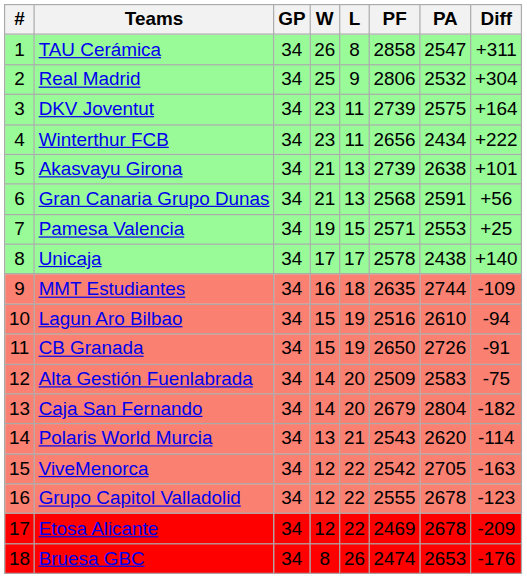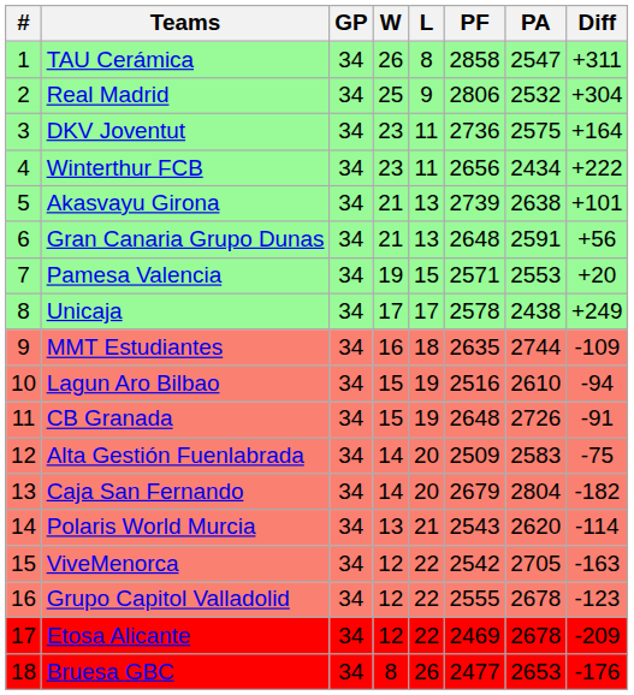 <table class="wikitable" style="text-align: center;">
 <tr>
 <th>#</th>
 <th>Teams</th>
 <th>GP</th>
 <th>W</th>
 <th>L</th>
 <th>PF</th>
 <th>PA</th>
 <th>Diff</th>
 </tr>
 <tr bgcolor=98fb98>
 <td>1</td>
 <td align="left"><a href='#'>TAU Cerámica</a></td>
 <td>34</td>
 <td>26</td>
 <td>8</td>
 <td>2858</td>
 <td>2547</td>
 <td>+311</td>
 </tr>
 <tr bgcolor=98fb98>
 <td>2</td>
 <td align="left"><a href='#'>Real Madrid</a></td>
 <td>34</td>
 <td>25</td>
 <td>9</td>
 <td>2806</td>
 <td>2532</td>
 <td>+304</td>
 </tr>
 <tr bgcolor=98fb98>
 <td>3</td>
 <td align="left"><a href='#'>DKV Joventut</a></td>
 <td>34</td>
 <td>23</td>
 <td>11</td>
-<td>2739</td>
+<td>2736</td>
 <td>2575</td>
 <td>+164</td>
 </tr>
 <tr bgcolor=98fb98>
 <td>4</td>
 <td align="left"><a href='#'>Winterthur FCB</a></td>
 <td>34</td>
 <td>23</td>
 <td>11</td>
 <td>2656</td>
 <td>2434</td>
 <td>+222</td>
 </tr>
 <tr bgcolor=98fb98>
 <td>5</td>
 <td align="left"><a href='#'>Akasvayu Girona</a></td>
 <td>34</td>
 <td>21</td>
 <td>13</td>
 <td>2739</td>
 <td>2638</td>
 <td>+101</td>
 </tr>
 <tr bgcolor=98fb98>
 <td>6</td>
 <td align="left"><a href='#'>Gran Canaria Grupo Dunas</a></td>
 <td>34</td>
 <td>21</td>
 <td>13</td>
-<td>2568</td>
+<td>2648</td>
 <td>2591</td>
 <td>+56</td>
 </tr>
 <tr bgcolor=98fb98>
 <td>7</td>
 <td align="left"><a href='#'>Pamesa Valencia</a></td>
 <td>34</td>
 <td>19</td>
 <td>15</td>
 <td>2571</td>
 <td>2553</td>
-<td>+25</td>
+<td>+20</td>
 </tr>
 <tr bgcolor=98fb98>
 <td>8</td>
 <td align="left"><a href='#'>Unicaja</a></td>
 <td>34</td>
 <td>17</td>
 <td>17</td>
 <td>2578</td>
 <td>2438</td>
-<td>+140</td>
+<td>+249</td>
 </tr>
 <tr bgcolor=fa8072>
 <td>9</td>
 <td align="left"><a href='#'>MMT Estudiantes</a></td>
 <td>34</td>
 <td>16</td>
 <td>18</td>
 <td>2635</td>
 <td>2744</td>
 <td>-109</td>
 </tr>
 <tr bgcolor=fa8072>
 <td>10</td>
 <td align="left"><a href='#'>Lagun Aro Bilbao</a></td>
 <td>34</td>
 <td>15</td>
 <td>19</td>
 <td>2516</td>
 <td>2610</td>
 <td>-94</td>
 </tr>
 <tr bgcolor=fa8072>
 <td>11</td>
 <td align="left"><a href='#'>CB Granada</a></td>
 <td>34</td>
 <td>15</td>
 <td>19</td>
-<td>2650</td>
+<td>2648</td>
 <td>2726</td>
 <td>-91</td>
 </tr>
 <tr bgcolor=fa8072>
 <td>12</td>
 <td align="left"><a href='#'>Alta Gestión Fuenlabrada</a></td>
 <td>34</td>
 <td>14</td>
 <td>20</td>
 <td>2509</td>
 <td>2583</td>
 <td>-75</td>
 </tr>
 <tr bgcolor=fa8072>
 <td>13</td>
 <td align="left"><a href='#'>Caja San Fernando</a></td>
 <td>34</td>
 <td>14</td>
 <td>20</td>
 <td>2679</td>
 <td>2804</td>
 <td>-182</td>
 </tr>
 <tr bgcolor=fa8072>
 <td>14</td>
 <td align="left"><a href='#'>Polaris World Murcia</a></td>
 <td>34</td>
 <td>13</td>
 <td>21</td>
 <td>2543</td>
 <td>2620</td>
 <td>-114</td>
 </tr>
 <tr bgcolor=fa8072>
 <td>15</td>
 <td align="left"><a href='#'>ViveMenorca</a></td>
 <td>34</td>
 <td>12</td>
 <td>22</td>
 <td>2542</td>
 <td>2705</td>
 <td>-163</td>
 </tr>
 <tr bgcolor=fa8072>
 <td>16</td>
 <td align="left"><a href='#'>Grupo Capitol Valladolid</a></td>
 <td>34</td>
 <td>12</td>
 <td>22</td>
 <td>2555</td>
 <td>2678</td>
 <td>-123</td>
 </tr>
 <tr bgcolor=FF0000>
 <td>17</td>
 <td align="left"><a href='#'>Etosa Alicante</a></td>
 <td>34</td>
 <td>12</td>
 <td>22</td>
 <td>2469</td>
 <td>2678</td>
 <td>-209</td>
 </tr>
 <tr bgcolor=FF0000>
 <td>18</td>
 <td align="left"><a href='#'>Bruesa GBC</a></td>
 <td>34</td>
 <td>8</td>
 <td>26</td>
-<td>2474</td>
+<td>2477</td>
 <td>2653</td>
 <td>-176</td>
 </tr>
 </table>
